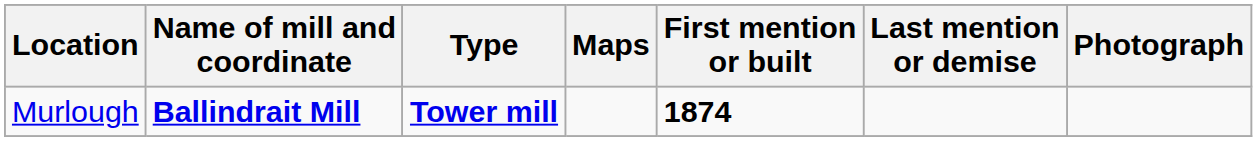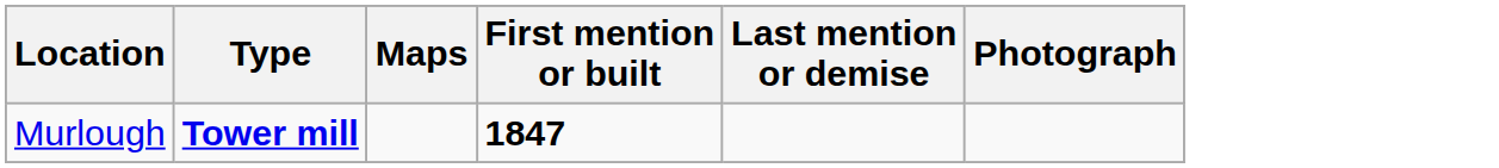 <table class="wikitable">
 <tr>
 <th>Location</th>
-<th>Name of mill and<br>coordinate</th>
 <th>Type</th>
 <th>Maps</th>
 <th>First mention<br>or built</th>
 <th>Last mention<br> or demise</th>
 <th>Photograph</th>
 </tr>
 <tr>
 <td><a href='#'>Murlough</a></td>
-<td><strong><a href='#'>Ballindrait Mill</a></strong></td>
 <td><strong><a href='#'>Tower mill</a></strong></td>
 <td></td>
-<td><strong>1874</strong></td>
+<td><strong>1847</strong></td>
 <td></td>
 <td></td>
 </tr>
 </table>
